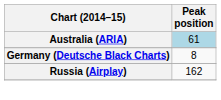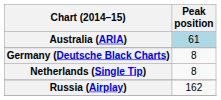 <table class="wikitable plainrowheaders sortable" style="text-align:center">
 <tr>
 <th scope="col">Chart (2014–15)</th>
 <th scope="col">Peak<br>position</th>
 </tr>
 <tr>
 <th scope="row">Australia (<a href='#'>ARIA</a>)</th>
 <td style="background: lightblue; text-align:center;">61</td>
 </tr>
 <tr>
 </tr>
 <tr>
 </tr>
 <tr>
 </tr>
 <tr>
 </tr>
 <tr>
 <th scope="row">Germany (<a href='#'>Deutsche Black Charts</a>)</th>
 <td style="text-align:center;">8</td>
+</tr>
+<tr>
+<th scope="row">Netherlands (<a href='#'>Single Tip</a>)</th>
+<td>8</td>
 </tr>
 <tr>
 </tr>
 <tr>
 <th scope="row">Russia (<a href='#'>Airplay</a>)</th>
 <td>162</td>
 </tr>
 <tr>
 </tr>
 <tr>
 </tr>
 <tr>
 </tr>
 <tr>
 </tr>
 <tr>
 </tr>
 <tr>
 </tr>
 <tr>
 </tr>
 <tr>
 </tr>
 <tr>
 </tr>
 <tr>
 </tr>
 <tr>
 </tr>
 </table>
